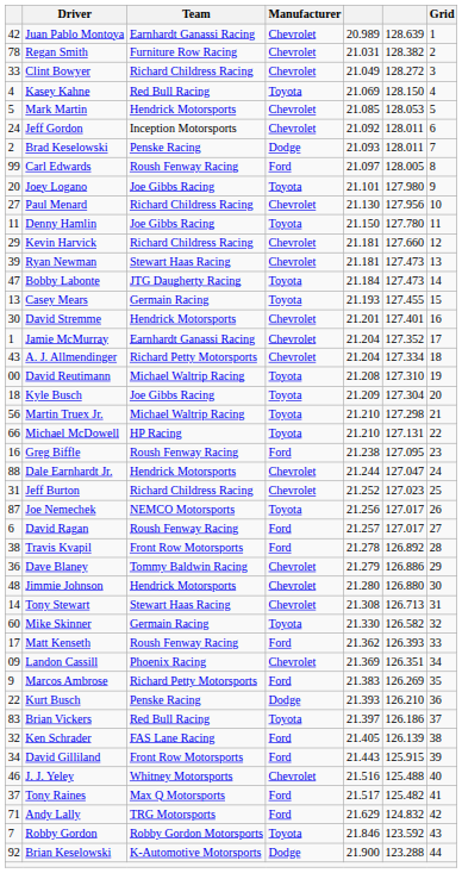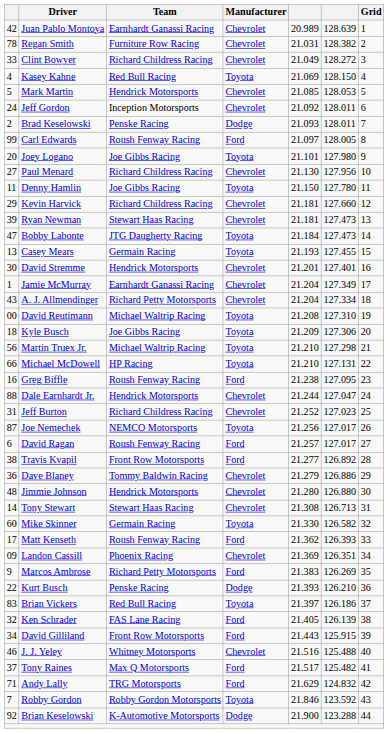 <table class="wikitable">
 <tr>
 <th></th>
 <th>Driver</th>
 <th>Team</th>
 <th>Manufacturer</th>
 <th></th>
 <th></th>
 <th>Grid</th>
 </tr>
 <tr>
 <td>42</td>
 <td><a href='#'>Juan Pablo Montoya</a></td>
 <td><a href='#'>Earnhardt Ganassi Racing</a></td>
 <td><a href='#'>Chevrolet</a></td>
 <td>20.989</td>
 <td>128.639</td>
 <td>1</td>
 </tr>
 <tr>
 <td>78</td>
 <td><a href='#'>Regan Smith</a></td>
 <td><a href='#'>Furniture Row Racing</a></td>
 <td><a href='#'>Chevrolet</a></td>
 <td>21.031</td>
 <td>128.382</td>
 <td>2</td>
 </tr>
 <tr>
 <td>33</td>
 <td><a href='#'>Clint Bowyer</a></td>
 <td><a href='#'>Richard Childress Racing</a></td>
 <td><a href='#'>Chevrolet</a></td>
 <td>21.049</td>
 <td>128.272</td>
 <td>3</td>
 </tr>
 <tr>
 <td>4</td>
 <td><a href='#'>Kasey Kahne</a></td>
 <td><a href='#'>Red Bull Racing</a></td>
 <td><a href='#'>Toyota</a></td>
 <td>21.069</td>
 <td>128.150</td>
 <td>4</td>
 </tr>
 <tr>
 <td>5</td>
 <td><a href='#'>Mark Martin</a></td>
 <td><a href='#'>Hendrick Motorsports</a></td>
 <td><a href='#'>Chevrolet</a></td>
 <td>21.085</td>
 <td>128.053</td>
 <td>5</td>
 </tr>
 <tr>
 <td>24</td>
 <td><a href='#'>Jeff Gordon</a></td>
 <td>Inception Motorsports</td>
 <td><a href='#'>Chevrolet</a></td>
 <td>21.092</td>
 <td>128.011</td>
 <td>6</td>
 </tr>
 <tr>
 <td>2</td>
 <td><a href='#'>Brad Keselowski</a></td>
 <td><a href='#'>Penske Racing</a></td>
 <td><a href='#'>Dodge</a></td>
 <td>21.093</td>
 <td>128.011</td>
 <td>7</td>
 </tr>
 <tr>
 <td>99</td>
 <td><a href='#'>Carl Edwards</a></td>
 <td><a href='#'>Roush Fenway Racing</a></td>
 <td><a href='#'>Ford</a></td>
 <td>21.097</td>
 <td>128.005</td>
 <td>8</td>
 </tr>
 <tr>
 <td>20</td>
 <td><a href='#'>Joey Logano</a></td>
 <td><a href='#'>Joe Gibbs Racing</a></td>
 <td><a href='#'>Toyota</a></td>
 <td>21.101</td>
 <td>127.980</td>
 <td>9</td>
 </tr>
 <tr>
 <td>27</td>
 <td><a href='#'>Paul Menard</a></td>
 <td><a href='#'>Richard Childress Racing</a></td>
 <td><a href='#'>Chevrolet</a></td>
 <td>21.130</td>
 <td>127.956</td>
 <td>10</td>
 </tr>
 <tr>
 <td>11</td>
 <td><a href='#'>Denny Hamlin</a></td>
 <td><a href='#'>Joe Gibbs Racing</a></td>
 <td><a href='#'>Toyota</a></td>
 <td>21.150</td>
 <td>127.780</td>
 <td>11</td>
 </tr>
 <tr>
 <td>29</td>
 <td><a href='#'>Kevin Harvick</a></td>
 <td><a href='#'>Richard Childress Racing</a></td>
 <td><a href='#'>Chevrolet</a></td>
 <td>21.181</td>
 <td>127.660</td>
 <td>12</td>
 </tr>
 <tr>
 <td>39</td>
 <td><a href='#'>Ryan Newman</a></td>
 <td><a href='#'>Stewart Haas Racing</a></td>
 <td><a href='#'>Chevrolet</a></td>
 <td>21.181</td>
 <td>127.473</td>
 <td>13</td>
 </tr>
 <tr>
 <td>47</td>
 <td><a href='#'>Bobby Labonte</a></td>
 <td><a href='#'>JTG Daugherty Racing</a></td>
 <td><a href='#'>Toyota</a></td>
 <td>21.184</td>
 <td>127.473</td>
 <td>14</td>
 </tr>
 <tr>
 <td>13</td>
 <td><a href='#'>Casey Mears</a></td>
 <td><a href='#'>Germain Racing</a></td>
 <td><a href='#'>Toyota</a></td>
 <td>21.193</td>
 <td>127.455</td>
 <td>15</td>
 </tr>
 <tr>
 <td>30</td>
 <td><a href='#'>David Stremme</a></td>
 <td><a href='#'>Hendrick Motorsports</a></td>
 <td><a href='#'>Chevrolet</a></td>
 <td>21.201</td>
 <td>127.401</td>
 <td>16</td>
 </tr>
 <tr>
 <td>1</td>
 <td><a href='#'>Jamie McMurray</a></td>
 <td><a href='#'>Earnhardt Ganassi Racing</a></td>
 <td><a href='#'>Chevrolet</a></td>
 <td>21.204</td>
-<td>127.352</td>
+<td>127.349</td>
 <td>17</td>
 </tr>
 <tr>
 <td>43</td>
 <td><a href='#'>A. J. Allmendinger</a></td>
 <td><a href='#'>Richard Petty Motorsports</a></td>
 <td><a href='#'>Chevrolet</a></td>
 <td>21.204</td>
 <td>127.334</td>
 <td>18</td>
 </tr>
 <tr>
 <td>00</td>
 <td><a href='#'>David Reutimann</a></td>
 <td><a href='#'>Michael Waltrip Racing</a></td>
 <td><a href='#'>Toyota</a></td>
 <td>21.208</td>
 <td>127.310</td>
 <td>19</td>
 </tr>
 <tr>
 <td>18</td>
 <td><a href='#'>Kyle Busch</a></td>
 <td><a href='#'>Joe Gibbs Racing</a></td>
 <td><a href='#'>Toyota</a></td>
 <td>21.209</td>
-<td>127.304</td>
+<td>127.306</td>
 <td>20</td>
 </tr>
 <tr>
 <td>56</td>
 <td><a href='#'>Martin Truex Jr.</a></td>
 <td><a href='#'>Michael Waltrip Racing</a></td>
 <td><a href='#'>Toyota</a></td>
 <td>21.210</td>
 <td>127.298</td>
 <td>21</td>
 </tr>
 <tr>
 <td>66</td>
 <td><a href='#'>Michael McDowell</a></td>
 <td><a href='#'>HP Racing</a></td>
 <td><a href='#'>Toyota</a></td>
 <td>21.210</td>
 <td>127.131</td>
 <td>22</td>
 </tr>
 <tr>
 <td>16</td>
 <td><a href='#'>Greg Biffle</a></td>
 <td><a href='#'>Roush Fenway Racing</a></td>
 <td><a href='#'>Ford</a></td>
 <td>21.238</td>
 <td>127.095</td>
 <td>23</td>
 </tr>
 <tr>
 <td>88</td>
 <td><a href='#'>Dale Earnhardt Jr.</a></td>
 <td><a href='#'>Hendrick Motorsports</a></td>
 <td><a href='#'>Chevrolet</a></td>
 <td>21.244</td>
 <td>127.047</td>
 <td>24</td>
 </tr>
 <tr>
 <td>31</td>
 <td><a href='#'>Jeff Burton</a></td>
 <td><a href='#'>Richard Childress Racing</a></td>
 <td><a href='#'>Chevrolet</a></td>
 <td>21.252</td>
 <td>127.023</td>
 <td>25</td>
 </tr>
 <tr>
 <td>87</td>
 <td><a href='#'>Joe Nemechek</a></td>
 <td><a href='#'>NEMCO Motorsports</a></td>
 <td><a href='#'>Toyota</a></td>
 <td>21.256</td>
 <td>127.017</td>
 <td>26</td>
 </tr>
 <tr>
 <td>6</td>
 <td><a href='#'>David Ragan</a></td>
 <td><a href='#'>Roush Fenway Racing</a></td>
 <td><a href='#'>Ford</a></td>
 <td>21.257</td>
 <td>127.017</td>
 <td>27</td>
 </tr>
 <tr>
 <td>38</td>
 <td><a href='#'>Travis Kvapil</a></td>
 <td><a href='#'>Front Row Motorsports</a></td>
 <td><a href='#'>Ford</a></td>
-<td>21.278</td>
+<td>21.277</td>
 <td>126.892</td>
 <td>28</td>
 </tr>
 <tr>
 <td>36</td>
 <td><a href='#'>Dave Blaney</a></td>
 <td><a href='#'>Tommy Baldwin Racing</a></td>
 <td><a href='#'>Chevrolet</a></td>
 <td>21.279</td>
 <td>126.886</td>
 <td>29</td>
 </tr>
 <tr>
 <td>48</td>
 <td><a href='#'>Jimmie Johnson</a></td>
 <td><a href='#'>Hendrick Motorsports</a></td>
 <td><a href='#'>Chevrolet</a></td>
 <td>21.280</td>
 <td>126.880</td>
 <td>30</td>
 </tr>
 <tr>
 <td>14</td>
 <td><a href='#'>Tony Stewart</a></td>
 <td><a href='#'>Stewart Haas Racing</a></td>
 <td><a href='#'>Chevrolet</a></td>
 <td>21.308</td>
 <td>126.713</td>
 <td>31</td>
 </tr>
 <tr>
 <td>60</td>
 <td><a href='#'>Mike Skinner</a></td>
 <td><a href='#'>Germain Racing</a></td>
 <td><a href='#'>Toyota</a></td>
 <td>21.330</td>
 <td>126.582</td>
 <td>32</td>
 </tr>
 <tr>
 <td>17</td>
 <td><a href='#'>Matt Kenseth</a></td>
 <td><a href='#'>Roush Fenway Racing</a></td>
 <td><a href='#'>Ford</a></td>
 <td>21.362</td>
 <td>126.393</td>
 <td>33</td>
 </tr>
 <tr>
 <td>09</td>
 <td><a href='#'>Landon Cassill</a></td>
 <td><a href='#'>Phoenix Racing</a></td>
 <td><a href='#'>Chevrolet</a></td>
 <td>21.369</td>
 <td>126.351</td>
 <td>34</td>
 </tr>
 <tr>
 <td>9</td>
 <td><a href='#'>Marcos Ambrose</a></td>
 <td><a href='#'>Richard Petty Motorsports</a></td>
 <td><a href='#'>Ford</a></td>
 <td>21.383</td>
 <td>126.269</td>
 <td>35</td>
 </tr>
 <tr>
 <td>22</td>
 <td><a href='#'>Kurt Busch</a></td>
 <td><a href='#'>Penske Racing</a></td>
 <td><a href='#'>Dodge</a></td>
 <td>21.393</td>
 <td>126.210</td>
 <td>36</td>
 </tr>
 <tr>
 <td>83</td>
 <td><a href='#'>Brian Vickers</a></td>
 <td><a href='#'>Red Bull Racing</a></td>
 <td><a href='#'>Toyota</a></td>
 <td>21.397</td>
 <td>126.186</td>
 <td>37</td>
 </tr>
 <tr>
 <td>32</td>
 <td><a href='#'>Ken Schrader</a></td>
 <td><a href='#'>FAS Lane Racing</a></td>
 <td><a href='#'>Ford</a></td>
 <td>21.405</td>
 <td>126.139</td>
 <td>38</td>
 </tr>
 <tr>
 <td>34</td>
 <td><a href='#'>David Gilliland</a></td>
 <td><a href='#'>Front Row Motorsports</a></td>
 <td><a href='#'>Ford</a></td>
 <td>21.443</td>
 <td>125.915</td>
 <td>39</td>
 </tr>
 <tr>
 <td>46</td>
 <td><a href='#'>J. J. Yeley</a></td>
 <td><a href='#'>Whitney Motorsports</a></td>
 <td><a href='#'>Chevrolet</a></td>
 <td>21.516</td>
 <td>125.488</td>
 <td>40</td>
 </tr>
 <tr>
 <td>37</td>
 <td><a href='#'>Tony Raines</a></td>
 <td><a href='#'>Max Q Motorsports</a></td>
 <td><a href='#'>Ford</a></td>
 <td>21.517</td>
 <td>125.482</td>
 <td>41</td>
 </tr>
 <tr>
 <td>71</td>
 <td><a href='#'>Andy Lally</a></td>
 <td><a href='#'>TRG Motorsports</a></td>
 <td><a href='#'>Ford</a></td>
 <td>21.629</td>
 <td>124.832</td>
 <td>42</td>
 </tr>
 <tr>
 <td>7</td>
 <td><a href='#'>Robby Gordon</a></td>
 <td><a href='#'>Robby Gordon Motorsports</a></td>
 <td><a href='#'>Toyota</a></td>
 <td>21.846</td>
 <td>123.592</td>
 <td>43</td>
 </tr>
 <tr>
 <td>92</td>
 <td><a href='#'>Brian Keselowski</a></td>
 <td><a href='#'>K-Automotive Motorsports</a></td>
 <td><a href='#'>Dodge</a></td>
 <td>21.900</td>
 <td>123.288</td>
 <td>44</td>
 </tr>
 <tr>
 <td colspan="8"></td>
 </tr>
 </table>
